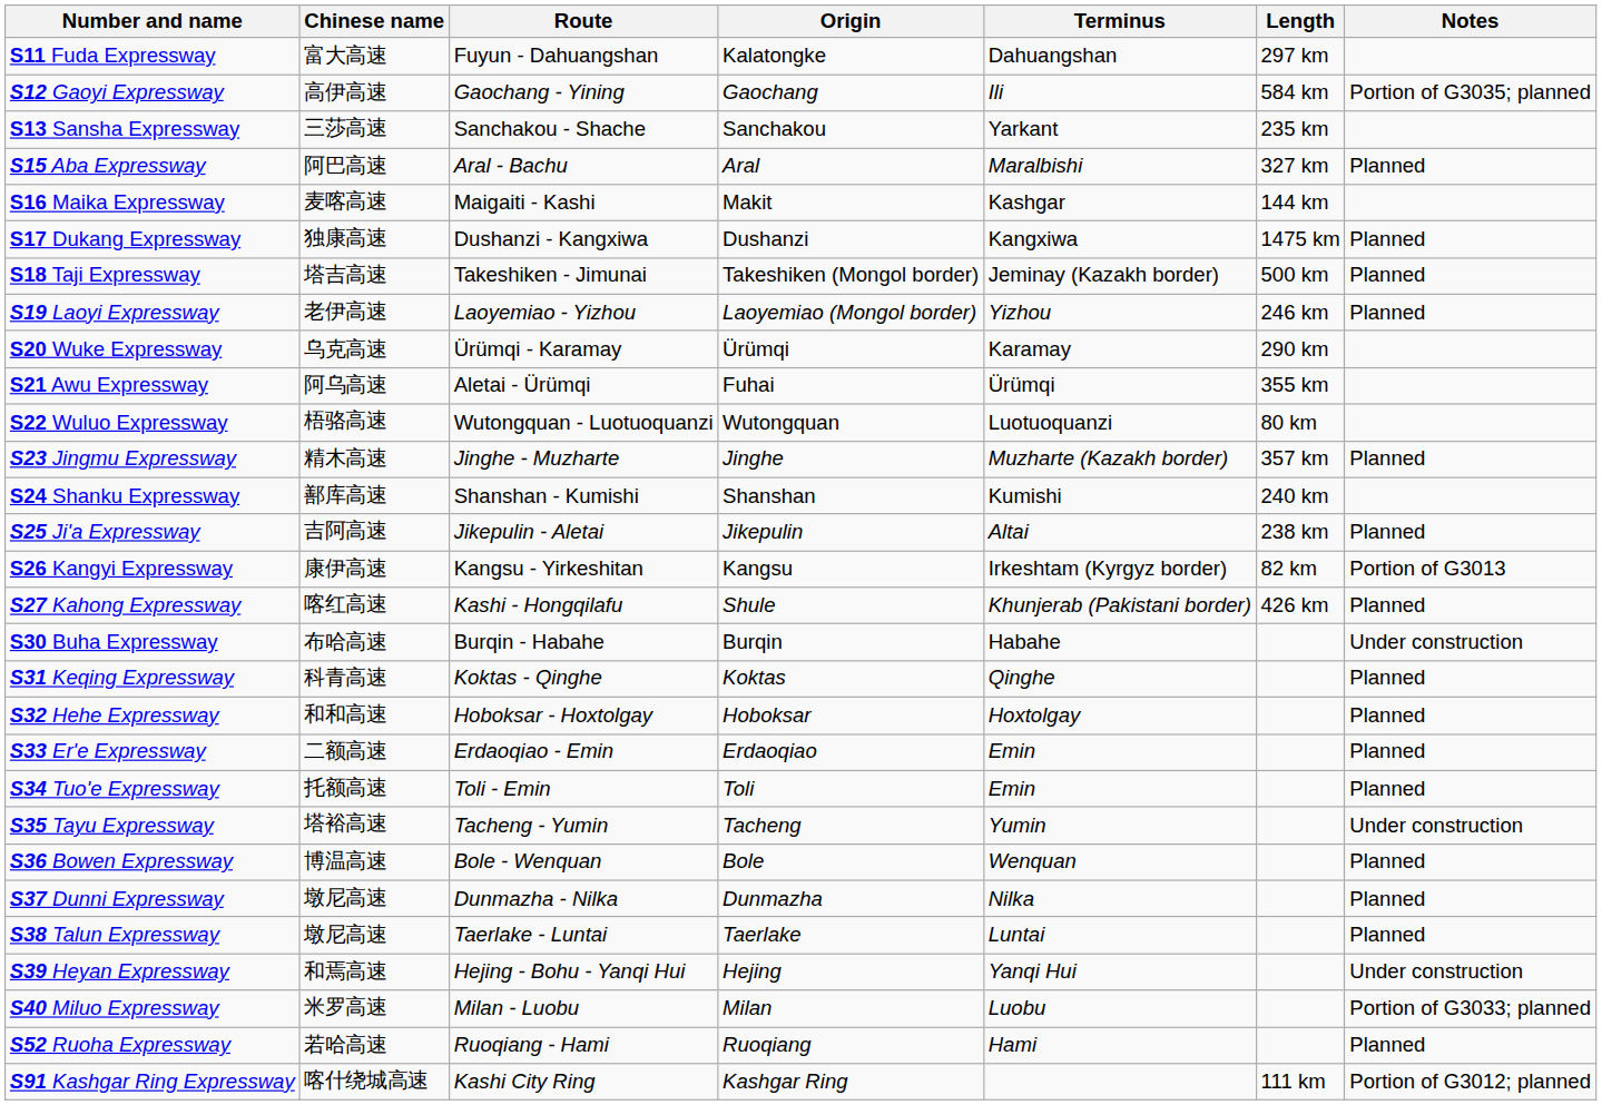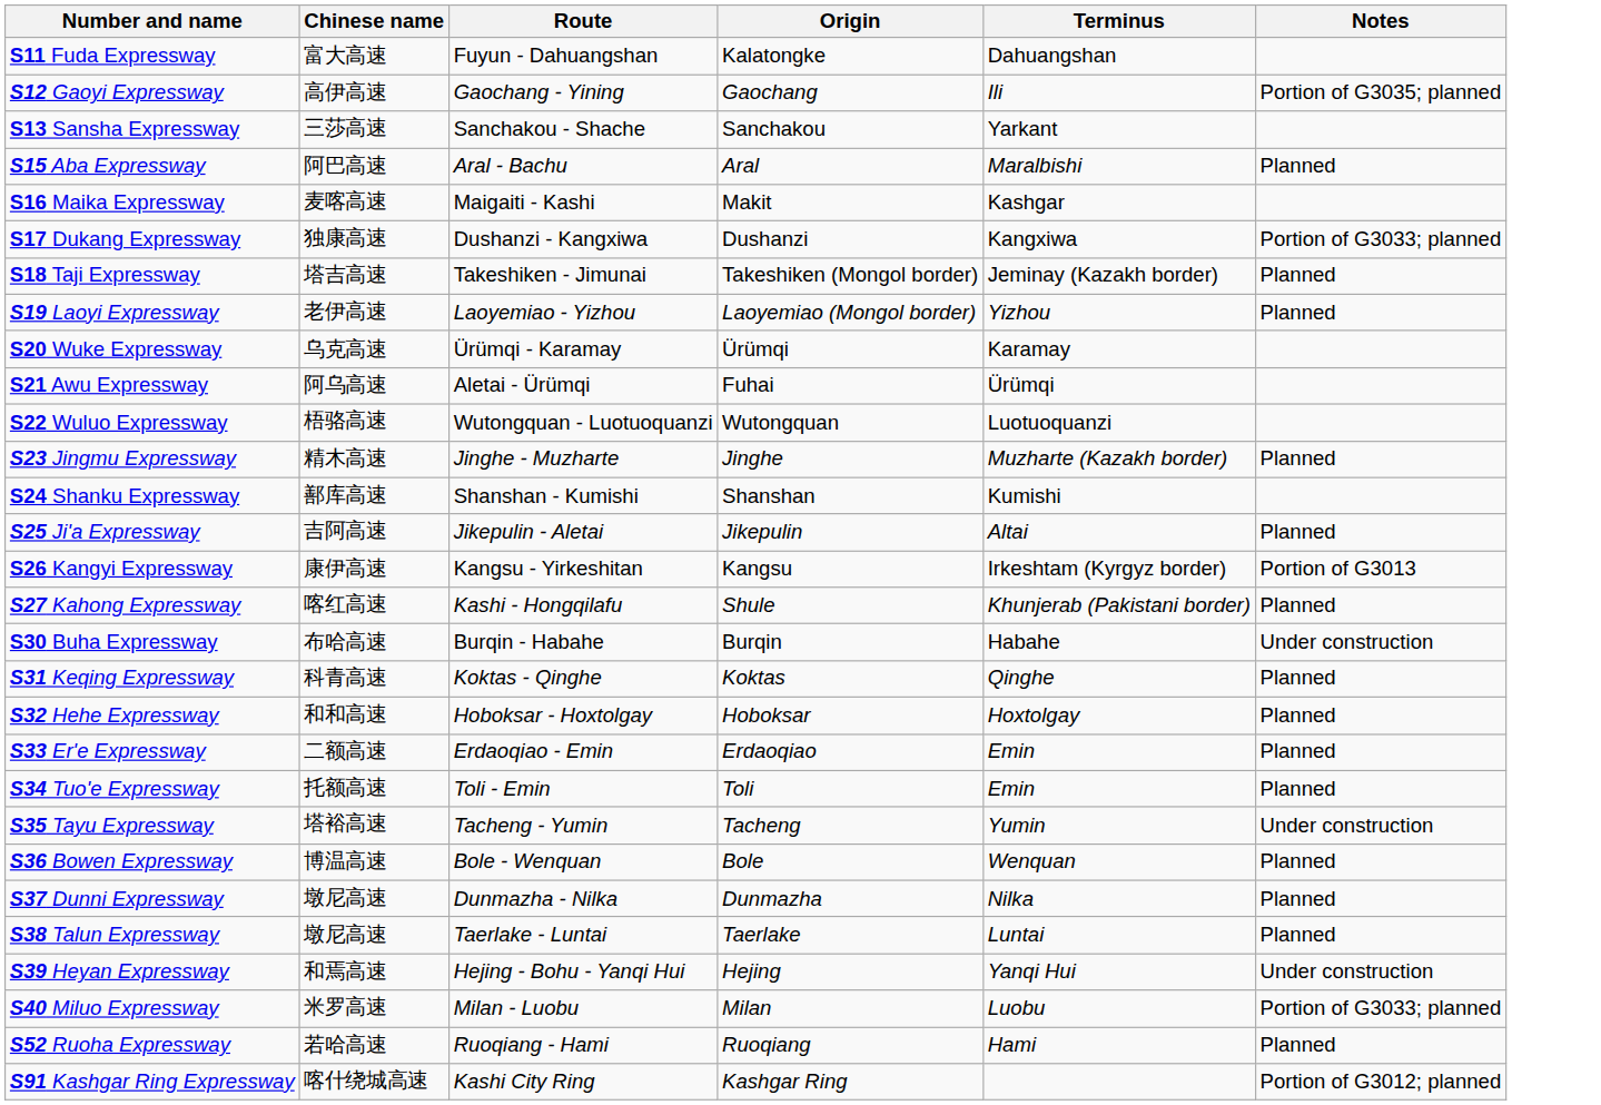 <table class="wikitable collapsible">
 <tr>
 <th>Number and name</th>
 <th>Chinese name</th>
 <th>Route</th>
 <th>Origin</th>
 <th>Terminus</th>
-<th>Length</th>
 <th>Notes</th>
 </tr>
 <tr>
 <td><a href='#'><strong>S11</strong> Fuda Expressway</a></td>
 <td>富大高速</td>
 <td>Fuyun - Dahuangshan</td>
 <td>Kalatongke</td>
 <td>Dahuangshan</td>
-<td>297 km</td>
 <td></td>
 </tr>
 <tr>
 <td><em><a href='#'><strong>S12</strong> Gaoyi Expressway</a></em></td>
 <td>高伊高速</td>
 <td><em>Gaochang - Yining</em></td>
 <td><em>Gaochang</em></td>
 <td><em>Ili</em></td>
-<td>584 km</td>
 <td>Portion of G3035; planned</td>
 </tr>
 <tr>
 <td><a href='#'><strong>S13</strong> Sansha Expressway</a></td>
 <td>三莎高速</td>
 <td>Sanchakou - Shache</td>
 <td>Sanchakou</td>
 <td>Yarkant</td>
-<td>235 km</td>
 <td></td>
 </tr>
 <tr>
 <td><em><a href='#'><strong>S15</strong> Aba Expressway</a></em></td>
 <td>阿巴高速</td>
 <td><em>Aral - Bachu</em></td>
 <td><em>Aral</em></td>
 <td><em>Maralbishi</em></td>
-<td>327 km</td>
 <td>Planned</td>
 </tr>
 <tr>
 <td><a href='#'><strong>S16</strong> Maika Expressway</a></td>
 <td>麦喀高速</td>
 <td>Maigaiti - Kashi</td>
 <td>Makit</td>
 <td>Kashgar</td>
-<td>144 km</td>
 <td></td>
 </tr>
 <tr>
 <td><a href='#'><strong>S17</strong> Dukang Expressway</a></td>
 <td>独康高速</td>
 <td>Dushanzi - Kangxiwa</td>
 <td>Dushanzi</td>
 <td>Kangxiwa</td>
-<td>1475 km</td>
-<td>Planned</td>
+<td>Portion of G3033; planned</td>
 </tr>
 <tr>
 <td><a href='#'><strong>S18</strong> Taji Expressway</a></td>
 <td>塔吉高速</td>
 <td>Takeshiken - Jimunai</td>
 <td>Takeshiken (Mongol border)</td>
 <td>Jeminay (Kazakh border)</td>
-<td>500 km</td>
 <td>Planned</td>
 </tr>
 <tr>
 <td><em><a href='#'><strong>S19</strong> Laoyi Expressway</a></em></td>
 <td>老伊高速</td>
 <td><em>Laoyemiao - Yizhou</em></td>
 <td><em>Laoyemiao (Mongol border)</em></td>
 <td><em>Yizhou</em></td>
-<td>246 km</td>
 <td>Planned</td>
 </tr>
 <tr>
 <td><a href='#'><strong>S20</strong> Wuke Expressway</a></td>
 <td>乌克高速</td>
 <td>Ürümqi - Karamay</td>
 <td>Ürümqi</td>
 <td>Karamay</td>
-<td>290 km</td>
 <td></td>
 </tr>
 <tr>
 <td><a href='#'><strong>S21</strong> Awu Expressway</a></td>
 <td>阿乌高速</td>
 <td>Aletai - Ürümqi</td>
 <td>Fuhai</td>
 <td>Ürümqi</td>
-<td>355 km</td>
 <td></td>
 </tr>
 <tr>
 <td><a href='#'><strong>S22</strong> Wuluo Expressway</a></td>
 <td>梧骆高速</td>
 <td>Wutongquan - Luotuoquanzi</td>
 <td>Wutongquan</td>
 <td>Luotuoquanzi</td>
-<td>80 km</td>
 <td></td>
 </tr>
 <tr>
 <td><em><a href='#'><strong>S23</strong> Jingmu Expressway</a></em></td>
 <td>精木高速</td>
 <td><em>Jinghe - Muzharte</em></td>
 <td><em>Jinghe</em></td>
 <td><em>Muzharte (Kazakh border)</em></td>
-<td>357 km</td>
 <td>Planned</td>
 </tr>
 <tr>
 <td><a href='#'><strong>S24</strong> Shanku Expressway</a></td>
 <td>鄯库高速</td>
 <td>Shanshan - Kumishi</td>
 <td>Shanshan</td>
 <td>Kumishi</td>
-<td>240 km</td>
 <td></td>
 </tr>
 <tr>
 <td><em><a href='#'><strong>S25</strong> Ji'a Expressway</a></em></td>
 <td>吉阿高速</td>
 <td><em>Jikepulin - Aletai</em></td>
 <td><em>Jikepulin</em></td>
 <td><em>Altai</em></td>
-<td>238 km</td>
 <td>Planned</td>
 </tr>
 <tr>
 <td><a href='#'><strong>S26</strong> Kangyi Expressway</a></td>
 <td>康伊高速</td>
 <td>Kangsu - Yirkeshitan</td>
 <td>Kangsu</td>
 <td>Irkeshtam (Kyrgyz border)</td>
-<td>82 km</td>
 <td>Portion of G3013</td>
 </tr>
 <tr>
 <td><em><a href='#'><strong>S27</strong> Kahong Expressway</a></em></td>
 <td>喀红高速</td>
 <td><em>Kashi - Hongqilafu</em></td>
 <td><em>Shule</em></td>
 <td><em>Khunjerab (Pakistani border)</em></td>
-<td>426 km</td>
 <td>Planned</td>
 </tr>
 <tr>
 <td><a href='#'><strong>S30</strong> Buha Expressway</a></td>
 <td>布哈高速</td>
 <td>Burqin - Habahe</td>
 <td>Burqin</td>
 <td>Habahe</td>
-<td></td>
 <td>Under construction</td>
 </tr>
 <tr>
 <td><em><a href='#'><strong>S31</strong> Keqing Expressway</a></em></td>
 <td>科青高速</td>
 <td><em>Koktas - Qinghe</em></td>
 <td><em>Koktas</em></td>
 <td><em>Qinghe</em></td>
-<td></td>
 <td>Planned</td>
 </tr>
 <tr>
 <td><em><a href='#'><strong>S32</strong> Hehe Expressway</a></em></td>
 <td>和和高速</td>
 <td><em>Hoboksar - Hoxtolgay</em></td>
 <td><em>Hoboksar</em></td>
 <td><em>Hoxtolgay</em></td>
-<td></td>
 <td>Planned</td>
 </tr>
 <tr>
 <td><em><a href='#'><strong>S33</strong> Er'e Expressway</a></em></td>
 <td>二额高速</td>
 <td><em>Erdaoqiao - Emin</em></td>
 <td><em>Erdaoqiao</em></td>
 <td><em>Emin</em></td>
-<td></td>
 <td>Planned</td>
 </tr>
 <tr>
 <td><em><a href='#'><strong>S34</strong> Tuo'e Expressway</a></em></td>
 <td>托额高速</td>
 <td><em>Toli - Emin</em></td>
 <td><em>Toli</em></td>
 <td><em>Emin</em></td>
-<td></td>
 <td>Planned</td>
 </tr>
 <tr>
 <td><em><a href='#'><strong>S35</strong> Tayu Expressway</a></em></td>
 <td>塔裕高速</td>
 <td><em>Tacheng - Yumin</em></td>
 <td><em>Tacheng</em></td>
 <td><em>Yumin</em></td>
-<td></td>
 <td>Under construction</td>
 </tr>
 <tr>
 <td><em><a href='#'><strong>S36</strong> Bowen Expressway</a></em></td>
 <td>博温高速</td>
 <td><em>Bole - Wenquan</em></td>
 <td><em>Bole</em></td>
 <td><em>Wenquan</em></td>
-<td></td>
 <td>Planned</td>
 </tr>
 <tr>
 <td><em><a href='#'><strong>S37</strong> Dunni Expressway</a></em></td>
 <td>墩尼高速</td>
 <td><em>Dunmazha - Nilka</em></td>
 <td><em>Dunmazha</em></td>
 <td><em>Nilka</em></td>
-<td></td>
 <td>Planned</td>
 </tr>
 <tr>
 <td><em><a href='#'><strong>S38</strong> Talun Expressway</a></em></td>
 <td>墩尼高速</td>
 <td><em>Taerlake - Luntai</em></td>
 <td><em>Taerlake</em></td>
 <td><em>Luntai</em></td>
-<td></td>
 <td>Planned</td>
 </tr>
 <tr>
 <td><em><a href='#'><strong>S39</strong> Heyan Expressway</a></em></td>
 <td>和焉高速</td>
 <td><em>Hejing - Bohu - Yanqi Hui</em></td>
 <td><em>Hejing</em></td>
 <td><em>Yanqi Hui</em></td>
-<td></td>
 <td>Under construction</td>
 </tr>
 <tr>
 <td><em><a href='#'><strong>S40</strong> Miluo Expressway</a></em></td>
 <td>米罗高速</td>
 <td><em>Milan - Luobu</em></td>
 <td><em>Milan</em></td>
 <td><em>Luobu</em></td>
-<td></td>
 <td>Portion of G3033; planned</td>
 </tr>
 <tr>
 <td><em><a href='#'><strong>S52</strong> Ruoha Expressway</a></em></td>
 <td>若哈高速</td>
 <td><em>Ruoqiang - Hami</em></td>
 <td><em>Ruoqiang</em></td>
 <td><em>Hami</em></td>
-<td></td>
 <td>Planned</td>
 </tr>
 <tr>
 <td><em><a href='#'><strong>S91</strong> Kashgar Ring Expressway</a></em></td>
 <td>喀什绕城高速</td>
 <td><em>Kashi City Ring</em></td>
 <td><em>Kashgar Ring</em></td>
 <td></td>
-<td>111 km</td>
 <td>Portion of G3012; planned</td>
 </tr>
 </table>
